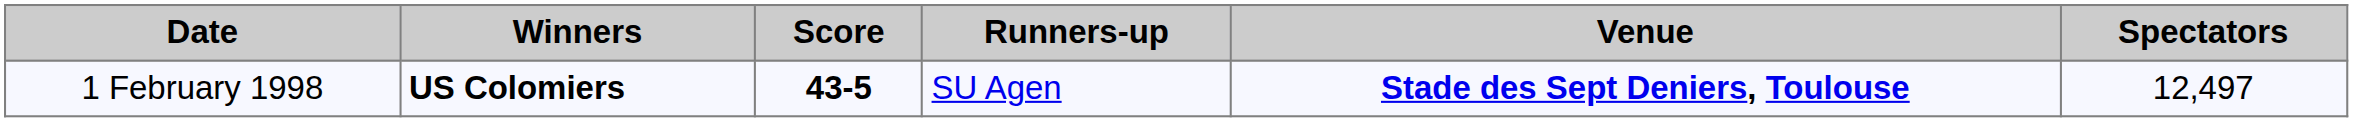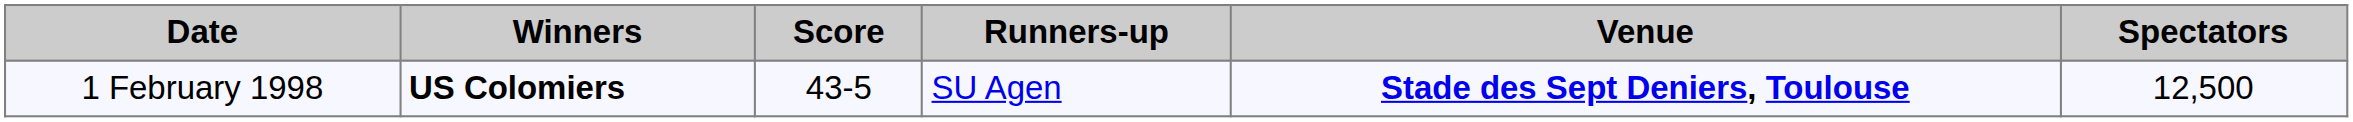 <table bgcolor="#f7f8ff" cellpadding="4" width="90%" cellspacing="0" border="1" style="font-size: 100%; border: grey solid 1px; border-collapse: collapse;">
 <tr bgcolor="#CCCCCC">
 <td align=center><strong>Date</strong></td>
 <td align=center><strong>Winners</strong></td>
 <td align=center><strong>Score</strong></td>
 <td align=center><strong>Runners-up</strong></td>
 <td align=center><strong>Venue</strong></td>
 <td align=center><strong>Spectators</strong></td>
 </tr>
 <tr>
 <td align=center>1 February 1998</td>
 <td> <strong>US Colomiers</strong></td>
-<td align=center><strong>43-5</strong></td>
+<td align=center>43-5</td>
 <td> <a href='#'>SU Agen</a></td>
 <td align=center><strong><a href='#'>Stade des Sept Deniers</a>, <a href='#'>Toulouse</a></strong></td>
-<td align=center>12,497</td>
+<td align=center>12,500</td>
 </tr>
 </table>
